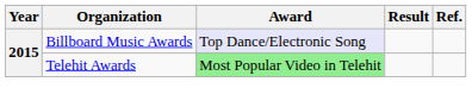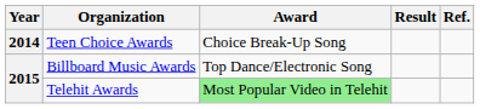 <table class="wikitable plainrowheaders">
 <tr>
 <th>Year</th>
 <th>Organization</th>
 <th>Award</th>
 <th>Result</th>
 <th>Ref.</th>
 </tr>
 <tr>
+<th scope="row">2014</th>
+<td><a href='#'>Teen Choice Awards</a></td>
+<td>Choice Break-Up Song</td>
+<td></td>
+<td></td>
+</tr>
+<tr>
 <th rowspan="2" scope="row">2015</th>
 <td><a href='#'>Billboard Music Awards</a></td>
-<td style="background: lavender;">Top Dance/Electronic Song</td>
+<td>Top Dance/Electronic Song</td>
 <td></td>
 <td></td>
 </tr>
 <tr>
 <td><a href='#'>Telehit Awards</a></td>
 <td style="background: lightgreen;">Most Popular Video in Telehit</td>
 <td></td>
 <td></td>
 </tr>
 </table>
